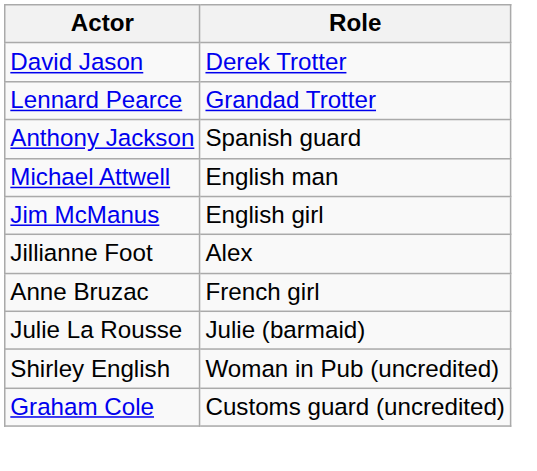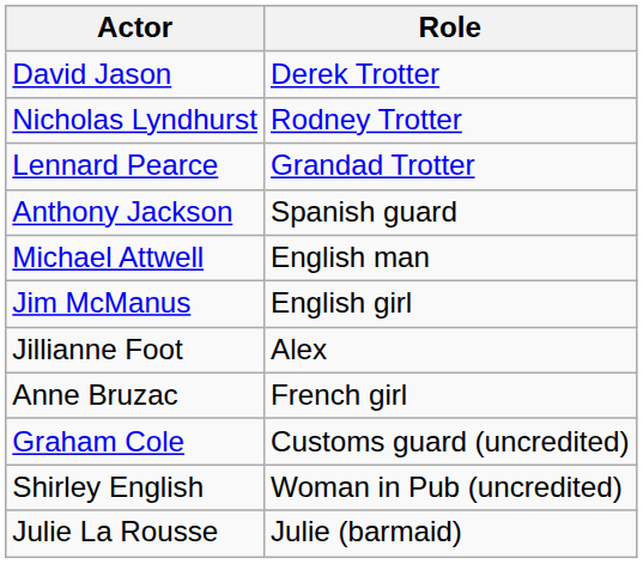 <table class="wikitable">
 <tr>
 <th>Actor</th>
 <th>Role</th>
 </tr>
 <tr>
 <td><a href='#'>David Jason</a></td>
 <td><a href='#'>Derek Trotter</a></td>
+</tr>
+<tr>
+<td><a href='#'>Nicholas Lyndhurst</a></td>
+<td><a href='#'>Rodney Trotter</a></td>
 </tr>
 <tr>
 <td><a href='#'>Lennard Pearce</a></td>
 <td><a href='#'>Grandad Trotter</a></td>
 </tr>
 <tr>
 <td><a href='#'>Anthony Jackson</a></td>
 <td>Spanish guard</td>
 </tr>
 <tr>
 <td><a href='#'>Michael Attwell</a></td>
 <td>English man</td>
 </tr>
 <tr>
 <td><a href='#'>Jim McManus</a></td>
 <td>English girl</td>
 </tr>
 <tr>
 <td>Jillianne Foot</td>
 <td>Alex</td>
 </tr>
 <tr>
 <td>Anne Bruzac</td>
 <td>French girl</td>
 </tr>
 <tr>
-<td>Julie La Rousse</td>
-<td>Julie (barmaid)</td>
+<td><a href='#'>Graham Cole</a></td>
+<td>Customs guard (uncredited)</td>
 </tr>
 <tr>
 <td>Shirley English</td>
 <td>Woman in Pub (uncredited)</td>
 </tr>
 <tr>
-<td><a href='#'>Graham Cole</a></td>
-<td>Customs guard (uncredited)</td>
+<td>Julie La Rousse</td>
+<td>Julie (barmaid)</td>
 </tr>
 </table>
